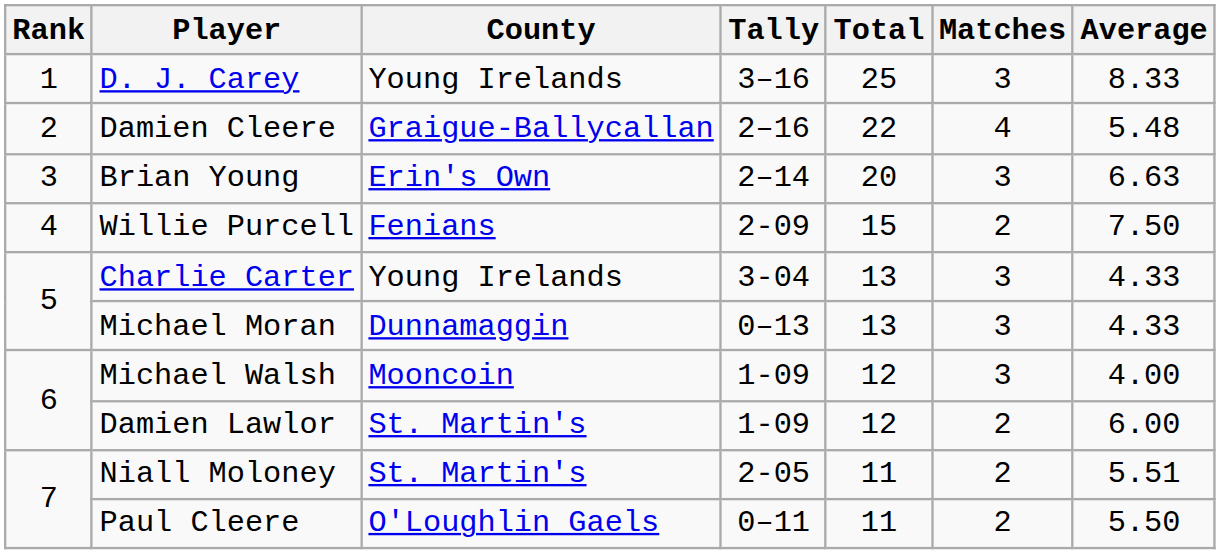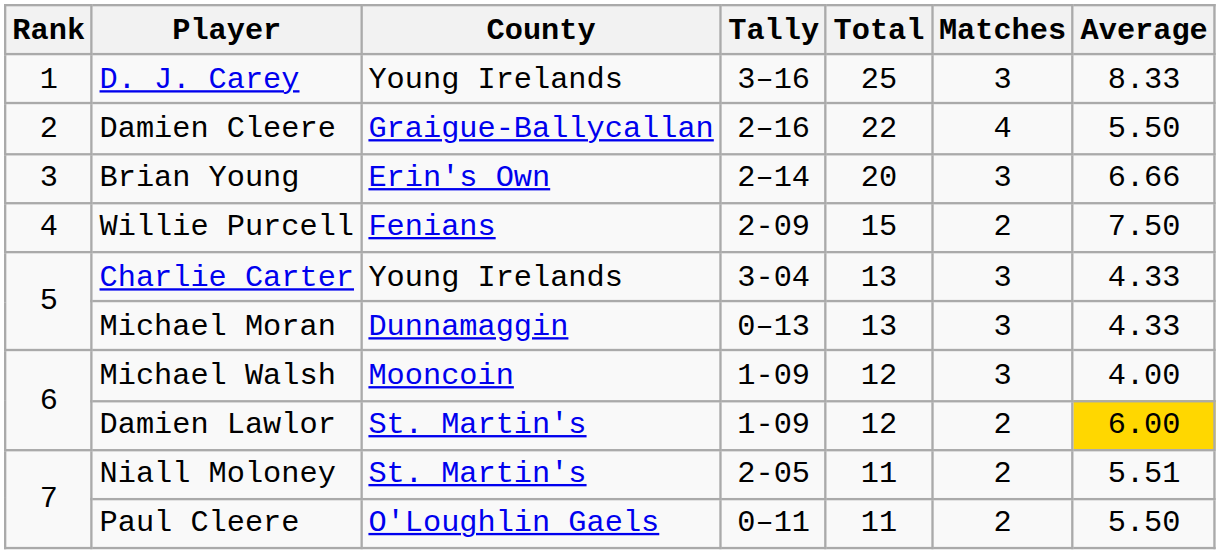 <table class="wikitable">
 <tr>
 <th>Rank</th>
 <th>Player</th>
 <th>County</th>
 <th>Tally</th>
 <th>Total</th>
 <th>Matches</th>
 <th>Average</th>
 </tr>
 <tr>
 <td rowspan=1 align=center>1</td>
 <td><a href='#'>D. J. Carey</a></td>
 <td>Young Irelands</td>
 <td align=center>3–16</td>
 <td align=center>25</td>
 <td align=center>3</td>
 <td align=center>8.33</td>
 </tr>
 <tr>
 <td rowspan=1 align=center>2</td>
 <td>Damien Cleere</td>
 <td><a href='#'>Graigue-Ballycallan</a></td>
 <td align=center>2–16</td>
 <td align=center>22</td>
 <td align=center>4</td>
-<td align=center>5.48</td>
+<td align=center>5.50</td>
 </tr>
 <tr>
 <td rowspan=1 align=center>3</td>
 <td>Brian Young</td>
 <td><a href='#'>Erin's Own</a></td>
 <td align=center>2–14</td>
 <td align=center>20</td>
 <td align=center>3</td>
-<td align=center>6.63</td>
+<td align=center>6.66</td>
 </tr>
 <tr>
 <td rowspan=1 align=center>4</td>
 <td>Willie Purcell</td>
 <td><a href='#'>Fenians</a></td>
 <td align=center>2-09</td>
 <td align=center>15</td>
 <td align=center>2</td>
 <td align=center>7.50</td>
 </tr>
 <tr>
 <td rowspan=2 align=center>5</td>
 <td><a href='#'>Charlie Carter</a></td>
 <td>Young Irelands</td>
 <td align=center>3-04</td>
 <td align=center>13</td>
 <td align=center>3</td>
 <td align=center>4.33</td>
 </tr>
 <tr>
 <td>Michael Moran</td>
 <td><a href='#'>Dunnamaggin</a></td>
 <td align=center>0–13</td>
 <td align=center>13</td>
 <td align=center>3</td>
 <td align=center>4.33</td>
 </tr>
 <tr>
 <td rowspan=2 align=center>6</td>
 <td>Michael Walsh</td>
 <td><a href='#'>Mooncoin</a></td>
 <td align=center>1-09</td>
 <td align=center>12</td>
 <td align=center>3</td>
 <td align=center>4.00</td>
 </tr>
 <tr>
 <td>Damien Lawlor</td>
 <td><a href='#'>St. Martin's</a></td>
 <td align=center>1-09</td>
 <td align=center>12</td>
 <td align=center>2</td>
-<td align=center>6.00</td>
+<td align=center style="background: gold;">6.00</td>
 </tr>
 <tr>
 <td rowspan=2 align=center>7</td>
 <td>Niall Moloney</td>
 <td><a href='#'>St. Martin's</a></td>
 <td align=center>2-05</td>
 <td align=center>11</td>
 <td align=center>2</td>
 <td align=center>5.51</td>
 </tr>
 <tr>
 <td>Paul Cleere</td>
 <td><a href='#'>O'Loughlin Gaels</a></td>
 <td align=center>0–11</td>
 <td align=center>11</td>
 <td align=center>2</td>
 <td align=center>5.50</td>
 </tr>
 </table>
